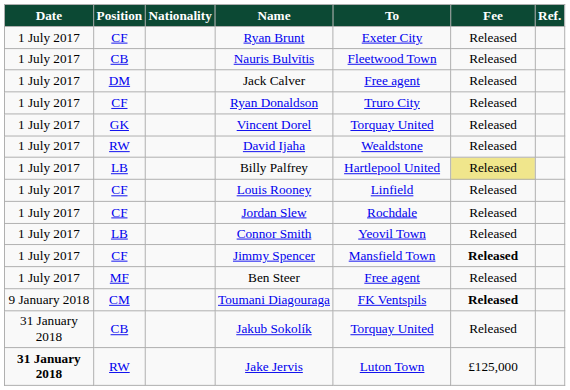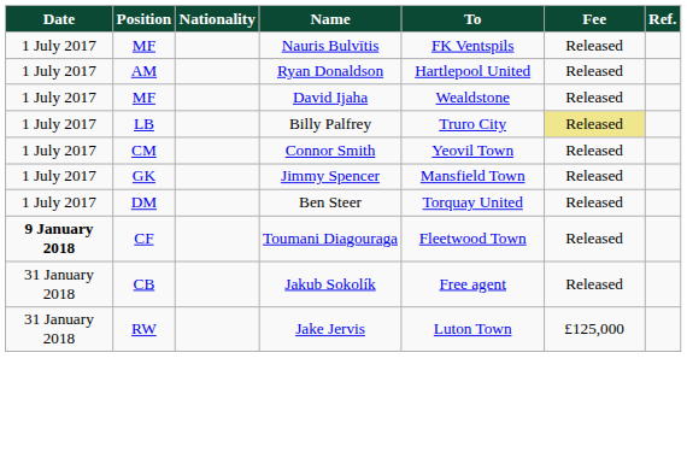 <table class="wikitable"  style="text-align:center; font-size:90%; ">
 <tr>
 <th style="background:#0C4934; color:#FFFFFF; width:110px;">Date</th>
 <th style="background:#0C4934; color:#FFFFFF; width:50px;">Position</th>
 <th style="background:#0C4934; color:#FFFFFF; width:50px;">Nationality</th>
 <th style="background:#0C4934; color:#FFFFFF; width:150px;">Name</th>
 <th style="background:#0C4934; color:#FFFFFF; width:150px;">To</th>
 <th style="background:#0C4934; color:#FFFFFF; width:100px;">Fee</th>
 <th style="background:#0C4934; color:#FFFFFF; width:25px;">Ref.</th>
 </tr>
 <tr>
 <td>1 July 2017</td>
-<td><a href='#'>CF</a></td>
+<td><a href='#'>MF</a></td>
 <td></td>
-<td><a href='#'>Ryan Brunt</a></td>
-<td><a href='#'>Exeter City</a></td>
+<td><a href='#'>Nauris Bulvītis</a></td>
+<td><a href='#'>FK Ventspils</a></td>
 <td>Released</td>
 <td></td>
 </tr>
 <tr>
 <td>1 July 2017</td>
-<td><a href='#'>CB</a></td>
+<td><a href='#'>AM</a></td>
 <td></td>
-<td><a href='#'>Nauris Bulvītis</a></td>
-<td><a href='#'>Fleetwood Town</a></td>
+<td><a href='#'>Ryan Donaldson</a></td>
+<td><a href='#'>Hartlepool United</a></td>
 <td>Released</td>
 <td></td>
 </tr>
 <tr>
 <td>1 July 2017</td>
-<td><a href='#'>DM</a></td>
-<td></td>
-<td>Jack Calver</td>
-<td><a href='#'>Free agent</a></td>
-<td>Released</td>
-<td></td>
-</tr>
-<tr>
-<td>1 July 2017</td>
-<td><a href='#'>CF</a></td>
-<td></td>
-<td><a href='#'>Ryan Donaldson</a></td>
-<td><a href='#'>Truro City</a></td>
-<td>Released</td>
-<td></td>
-</tr>
-<tr>
-<td>1 July 2017</td>
-<td><a href='#'>GK</a></td>
-<td></td>
-<td><a href='#'>Vincent Dorel</a></td>
-<td><a href='#'>Torquay United</a></td>
-<td>Released</td>
-<td></td>
-</tr>
-<tr>
-<td>1 July 2017</td>
-<td><a href='#'>RW</a></td>
+<td><a href='#'>MF</a></td>
 <td></td>
 <td><a href='#'>David Ijaha</a></td>
 <td><a href='#'>Wealdstone</a></td>
 <td>Released</td>
 <td></td>
 </tr>
 <tr>
 <td>1 July 2017</td>
 <td><a href='#'>LB</a></td>
 <td></td>
 <td>Billy Palfrey</td>
-<td><a href='#'>Hartlepool United</a></td>
+<td><a href='#'>Truro City</a></td>
 <td style="background: khaki;">Released</td>
 <td></td>
 </tr>
 <tr>
 <td>1 July 2017</td>
-<td><a href='#'>CF</a></td>
-<td></td>
-<td><a href='#'>Louis Rooney</a></td>
-<td><a href='#'>Linfield</a></td>
-<td>Released</td>
-<td></td>
-</tr>
-<tr>
-<td>1 July 2017</td>
-<td><a href='#'>CF</a></td>
-<td></td>
-<td><a href='#'>Jordan Slew</a></td>
-<td><a href='#'>Rochdale</a></td>
-<td>Released</td>
-<td></td>
-</tr>
-<tr>
-<td>1 July 2017</td>
-<td><a href='#'>LB</a></td>
+<td><a href='#'>CM</a></td>
 <td></td>
 <td><a href='#'>Connor Smith</a></td>
 <td><a href='#'>Yeovil Town</a></td>
 <td>Released</td>
 <td></td>
 </tr>
 <tr>
 <td>1 July 2017</td>
-<td><a href='#'>CF</a></td>
+<td><a href='#'>GK</a></td>
 <td></td>
 <td><a href='#'>Jimmy Spencer</a></td>
 <td><a href='#'>Mansfield Town</a></td>
-<td><strong>Released</strong></td>
+<td>Released</td>
 <td></td>
 </tr>
 <tr>
 <td>1 July 2017</td>
-<td><a href='#'>MF</a></td>
+<td><a href='#'>DM</a></td>
 <td></td>
 <td>Ben Steer</td>
-<td><a href='#'>Free agent</a></td>
+<td><a href='#'>Torquay United</a></td>
 <td>Released</td>
 <td></td>
 </tr>
 <tr>
-<td>9 January 2018</td>
-<td><a href='#'>CM</a></td>
+<td><strong>9 January 2018</strong></td>
+<td><a href='#'>CF</a></td>
 <td></td>
 <td><a href='#'>Toumani Diagouraga</a></td>
-<td><a href='#'>FK Ventspils</a></td>
-<td><strong>Released</strong></td>
+<td><a href='#'>Fleetwood Town</a></td>
+<td>Released</td>
 <td></td>
 </tr>
 <tr>
 <td>31 January 2018</td>
 <td><a href='#'>CB</a></td>
 <td></td>
 <td><a href='#'>Jakub Sokolík</a></td>
-<td><a href='#'>Torquay United</a></td>
+<td><a href='#'>Free agent</a></td>
 <td>Released</td>
 <td></td>
 </tr>
 <tr>
-<td><strong>31 January 2018</strong></td>
+<td>31 January 2018</td>
 <td><a href='#'>RW</a></td>
 <td></td>
 <td><a href='#'>Jake Jervis</a></td>
 <td><a href='#'>Luton Town</a></td>
 <td>£125,000</td>
 <td></td>
 </tr>
 </table>
